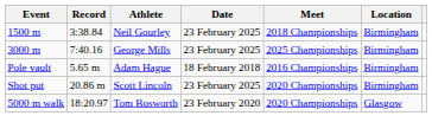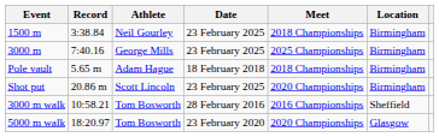 <table class="wikitable" style="font-size:95%; width: 95%;">
 <tr>
 <th>Event</th>
 <th>Record</th>
 <th>Athlete</th>
 <th>Date</th>
 <th>Meet</th>
 <th>Location</th>
 <th></th>
 </tr>
 <tr>
 <td><a href='#'>1500 m</a></td>
 <td>3:38.84</td>
 <td><a href='#'>Neil Gourley</a></td>
 <td>23 February 2025</td>
 <td><a href='#'>2018 Championships</a></td>
 <td><a href='#'>Birmingham</a></td>
 <td></td>
 </tr>
 <tr>
 <td><a href='#'>3000 m</a></td>
 <td>7:40.16</td>
 <td><a href='#'>George Mills</a></td>
 <td>23 February 2025</td>
 <td><a href='#'>2025 Championships</a></td>
 <td><a href='#'>Birmingham</a></td>
 <td></td>
 </tr>
 <tr>
 <td><a href='#'>Pole vault</a></td>
 <td>5.65 m</td>
 <td><a href='#'>Adam Hague</a></td>
 <td>18 February 2018</td>
-<td><a href='#'>2016 Championships</a></td>
+<td><a href='#'>2018 Championships</a></td>
 <td><a href='#'>Birmingham</a></td>
 <td></td>
 </tr>
 <tr>
 <td><a href='#'>Shot put</a></td>
 <td>20.86 m</td>
 <td><a href='#'>Scott Lincoln</a></td>
 <td>23 February 2025</td>
 <td><a href='#'>2020 Championships</a></td>
 <td><a href='#'>Birmingham</a></td>
 <td></td>
 </tr>
 <tr>
+<td><a href='#'>3000 m walk</a></td>
+<td>10:58.21</td>
+<td><a href='#'>Tom Bosworth</a></td>
+<td>28 February 2016</td>
+<td><a href='#'>2016 Championships</a></td>
+<td>Sheffield</td>
+<td></td>
+</tr>
+<tr>
 <td><a href='#'>5000 m walk</a></td>
 <td>18:20.97</td>
 <td><a href='#'>Tom Bosworth</a></td>
 <td>23 February 2020</td>
 <td><a href='#'>2020 Championships</a></td>
 <td><a href='#'>Glasgow</a></td>
 <td></td>
 </tr>
 </table>
